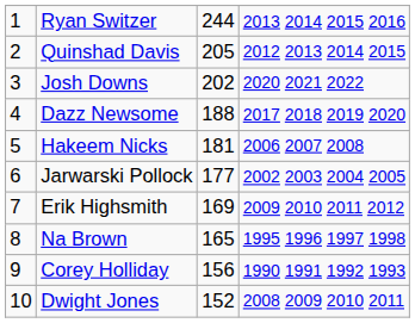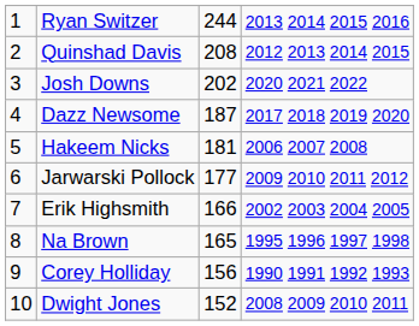 <table class="wikitable">
 <tr>
 </tr>
 <tr>
 <td>1</td>
 <td><a href='#'>Ryan Switzer</a></td>
 <td>244</td>
 <td style="font-size:85%;"><a href='#'>2013</a> <a href='#'>2014</a> <a href='#'>2015</a> <a href='#'>2016</a></td>
 </tr>
 <tr>
 <td>2</td>
 <td><a href='#'>Quinshad Davis</a></td>
-<td>205</td>
+<td>208</td>
 <td style="font-size:85%;"><a href='#'>2012</a> <a href='#'>2013</a> <a href='#'>2014</a> <a href='#'>2015</a></td>
 </tr>
 <tr>
 <td>3</td>
 <td><a href='#'>Josh Downs</a></td>
 <td>202</td>
 <td style="font-size:85%;"><a href='#'>2020</a> <a href='#'>2021</a> <a href='#'>2022</a></td>
 </tr>
 <tr>
 <td>4</td>
 <td><a href='#'>Dazz Newsome</a></td>
-<td>188</td>
+<td>187</td>
 <td style="font-size:85%;"><a href='#'>2017</a> <a href='#'>2018</a> <a href='#'>2019</a> <a href='#'>2020</a></td>
 </tr>
 <tr>
 <td>5</td>
 <td><a href='#'>Hakeem Nicks</a></td>
 <td>181</td>
 <td style="font-size:85%;"><a href='#'>2006</a> <a href='#'>2007</a> <a href='#'>2008</a></td>
 </tr>
 <tr>
 <td>6</td>
 <td>Jarwarski Pollock</td>
 <td>177</td>
-<td style="font-size:85%;"><a href='#'>2002</a> <a href='#'>2003</a> <a href='#'>2004</a> <a href='#'>2005</a></td>
+<td style="font-size:85%;"><a href='#'>2009</a> <a href='#'>2010</a> <a href='#'>2011</a> <a href='#'>2012</a></td>
 </tr>
 <tr>
 <td>7</td>
 <td>Erik Highsmith</td>
-<td>169</td>
-<td style="font-size:85%;"><a href='#'>2009</a> <a href='#'>2010</a> <a href='#'>2011</a> <a href='#'>2012</a></td>
+<td>166</td>
+<td style="font-size:85%;"><a href='#'>2002</a> <a href='#'>2003</a> <a href='#'>2004</a> <a href='#'>2005</a></td>
 </tr>
 <tr>
 <td>8</td>
 <td><a href='#'>Na Brown</a></td>
 <td>165</td>
 <td style="font-size:85%;"><a href='#'>1995</a> <a href='#'>1996</a> <a href='#'>1997</a> <a href='#'>1998</a></td>
 </tr>
 <tr>
 <td>9</td>
 <td><a href='#'>Corey Holliday</a></td>
 <td>156</td>
 <td style="font-size:85%;"><a href='#'>1990</a> <a href='#'>1991</a> <a href='#'>1992</a> <a href='#'>1993</a></td>
 </tr>
 <tr>
 <td>10</td>
 <td><a href='#'>Dwight Jones</a></td>
 <td>152</td>
 <td style="font-size:85%;"><a href='#'>2008</a> <a href='#'>2009</a> <a href='#'>2010</a> <a href='#'>2011</a></td>
 </tr>
 </table>
